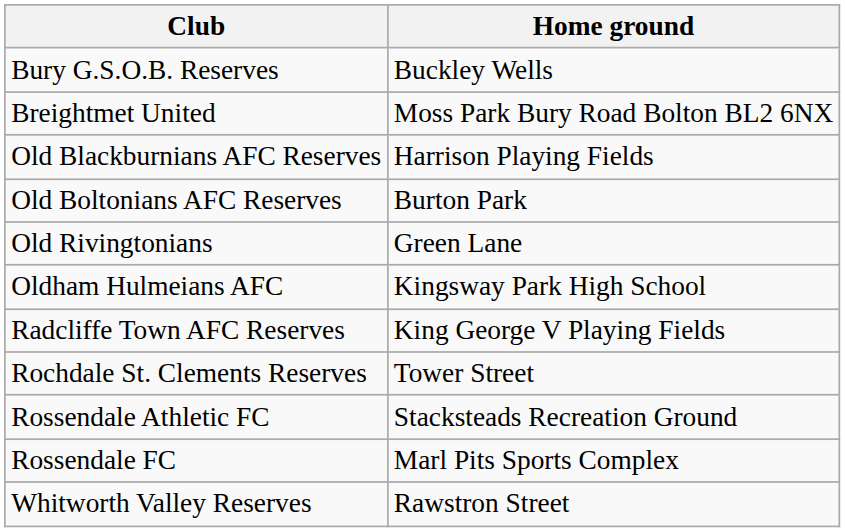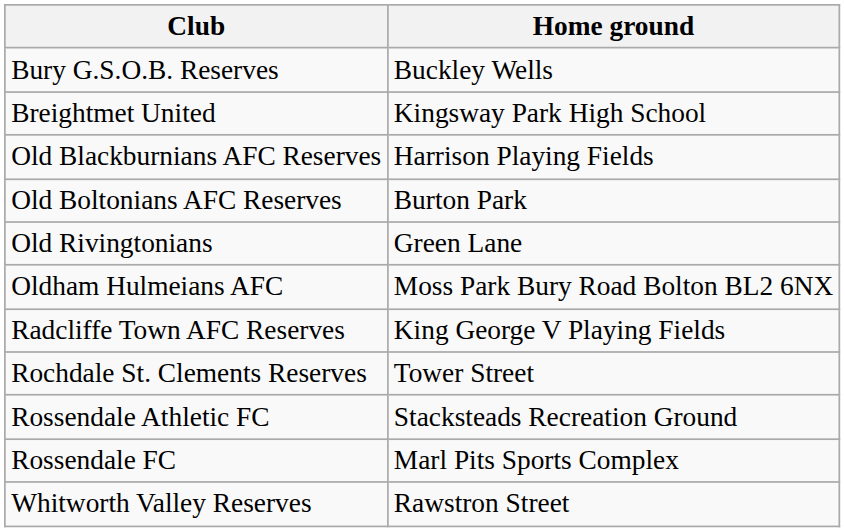 <table class="wikitable">
 <tr>
 <th>Club</th>
 <th>Home ground</th>
 </tr>
 <tr>
 <td>Bury G.S.O.B. Reserves</td>
 <td>Buckley Wells</td>
 </tr>
 <tr>
 <td>Breightmet United</td>
-<td>Moss Park Bury Road Bolton BL2 6NX</td>
+<td>Kingsway Park High School</td>
 </tr>
 <tr>
 <td>Old Blackburnians AFC Reserves</td>
 <td>Harrison Playing Fields</td>
 </tr>
 <tr>
 <td>Old Boltonians AFC Reserves</td>
 <td>Burton Park</td>
 </tr>
 <tr>
 <td>Old Rivingtonians</td>
 <td>Green Lane</td>
 </tr>
 <tr>
 <td>Oldham Hulmeians AFC</td>
-<td>Kingsway Park High School</td>
+<td>Moss Park Bury Road Bolton BL2 6NX</td>
 </tr>
 <tr>
 <td>Radcliffe Town AFC Reserves</td>
 <td>King George V Playing Fields</td>
 </tr>
 <tr>
 <td>Rochdale St. Clements Reserves</td>
 <td>Tower Street</td>
 </tr>
 <tr>
 <td>Rossendale Athletic FC</td>
 <td>Stacksteads Recreation Ground</td>
 </tr>
 <tr>
 <td>Rossendale FC</td>
 <td>Marl Pits Sports Complex</td>
 </tr>
 <tr>
 <td>Whitworth Valley Reserves</td>
 <td>Rawstron Street</td>
 </tr>
 </table>
